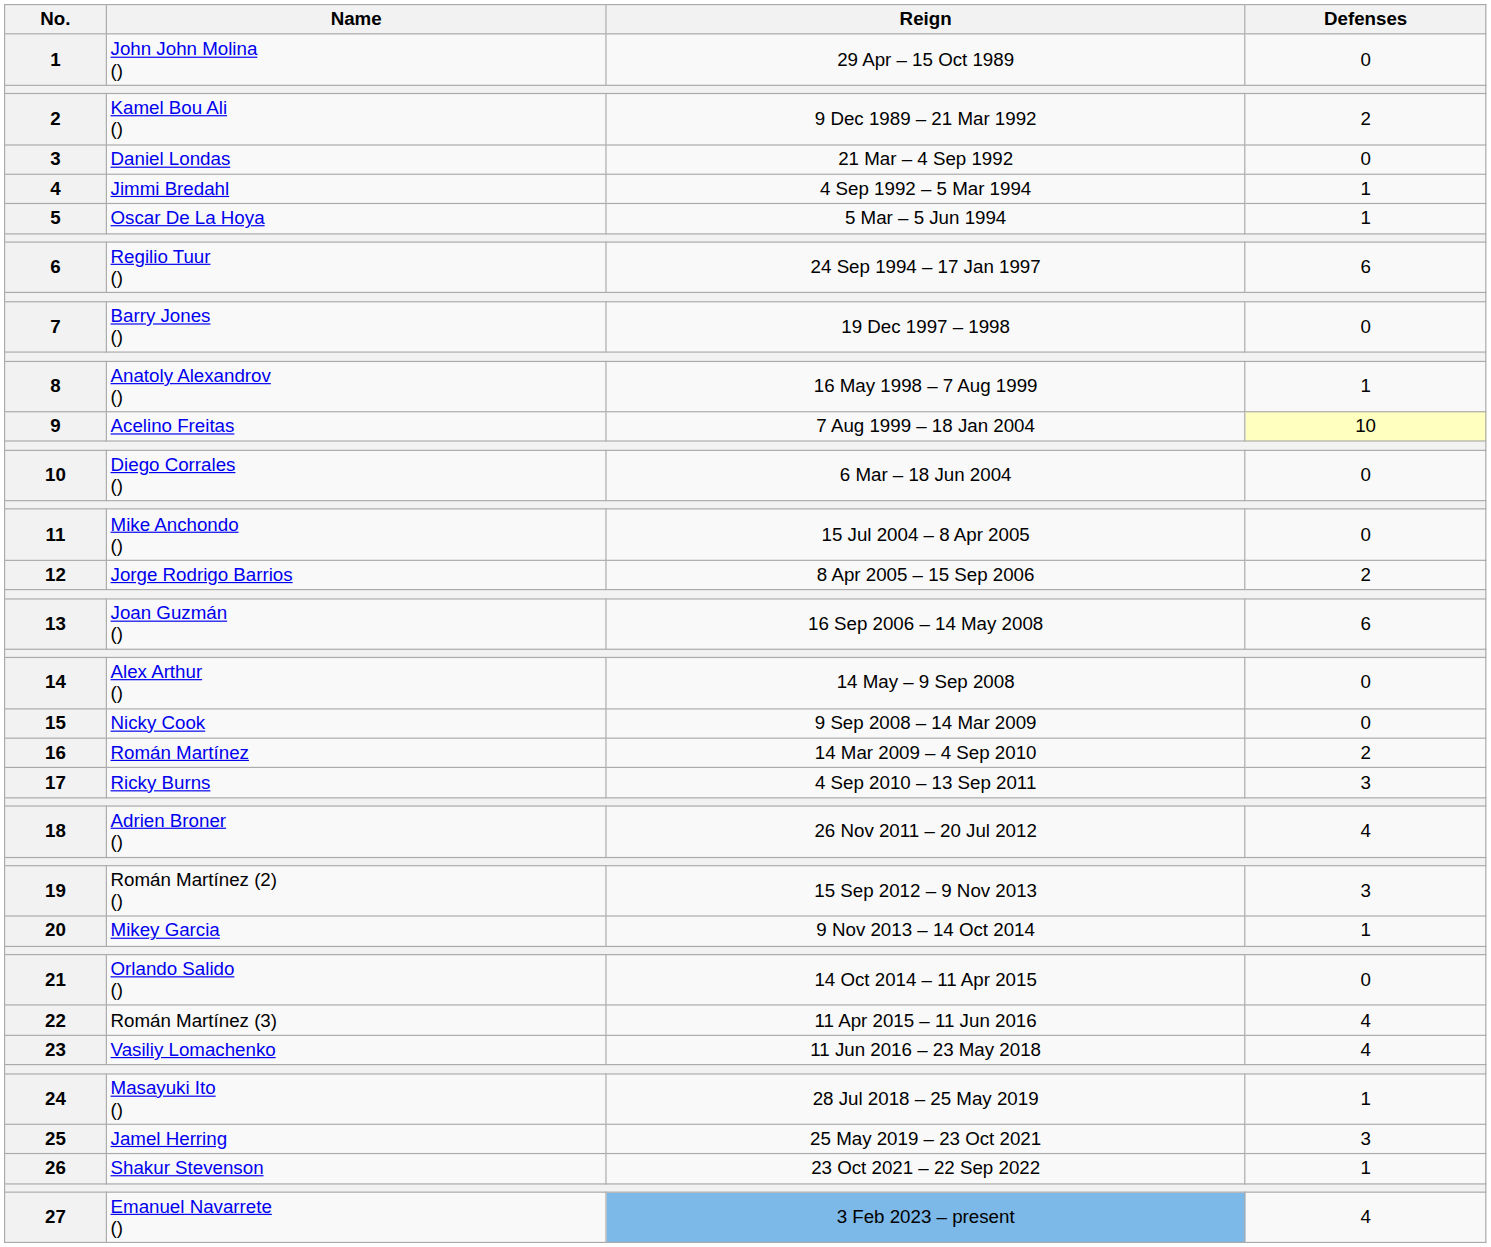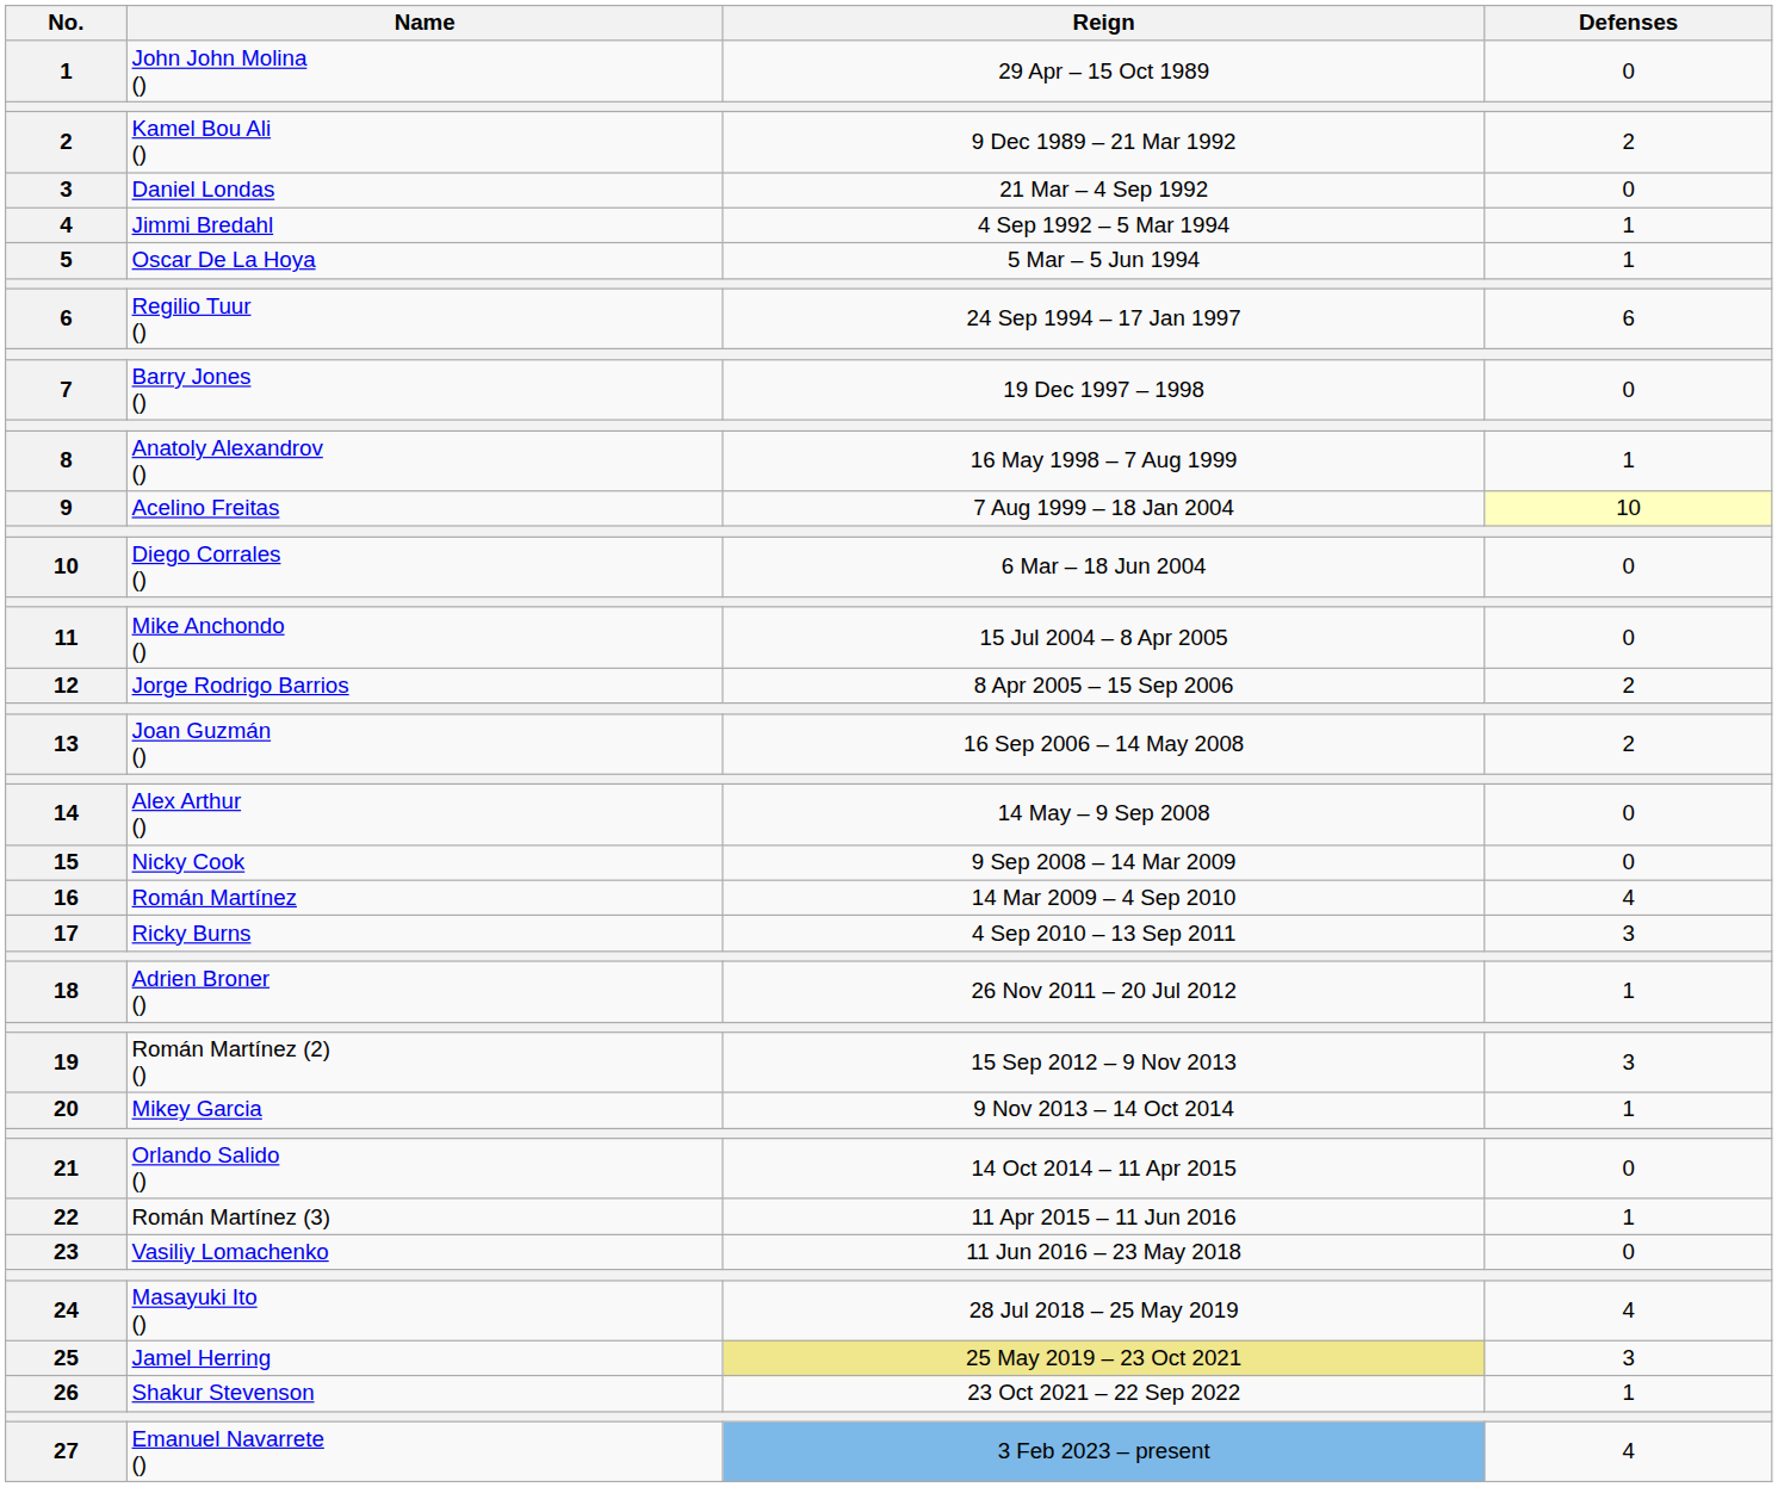 <table class="wikitable sortable" style="width:80%;">
 <tr>
 <th>No.</th>
 <th>Name</th>
 <th>Reign</th>
 <th>Defenses</th>
 </tr>
 <tr align=center>
 <th>1</th>
 <td align=left><a href='#'>John John Molina</a><br>()</td>
 <td>29 Apr – 15 Oct 1989</td>
 <td>0</td>
 </tr>
 <tr align=center>
 <th colspan="4"></th>
 </tr>
 <tr align=center>
 <th>2</th>
 <td align=left><a href='#'>Kamel Bou Ali</a><br>()</td>
 <td>9 Dec 1989 – 21 Mar 1992</td>
 <td>2</td>
 </tr>
 <tr align=center>
 <th>3</th>
 <td align=left><a href='#'>Daniel Londas</a></td>
 <td>21 Mar – 4 Sep 1992</td>
 <td>0</td>
 </tr>
 <tr align=center>
 <th>4</th>
 <td align=left><a href='#'>Jimmi Bredahl</a></td>
 <td>4 Sep 1992 – 5 Mar 1994</td>
 <td>1</td>
 </tr>
 <tr align=center>
 <th>5</th>
 <td align=left><a href='#'>Oscar De La Hoya</a></td>
 <td>5 Mar – 5 Jun 1994</td>
 <td>1</td>
 </tr>
 <tr align=center>
 <th colspan="4"></th>
 </tr>
 <tr align=center>
 <th>6</th>
 <td align=left><a href='#'>Regilio Tuur</a><br>()</td>
 <td>24 Sep 1994 – 17 Jan 1997</td>
 <td>6</td>
 </tr>
 <tr align=center>
 <th colspan="4"></th>
 </tr>
 <tr align=center>
 <th>7</th>
 <td align=left><a href='#'>Barry Jones</a><br>()</td>
 <td>19 Dec 1997 – 1998</td>
 <td>0</td>
 </tr>
 <tr align=center>
 <th colspan="4"></th>
 </tr>
 <tr align=center>
 <th>8</th>
 <td align=left><a href='#'>Anatoly Alexandrov</a><br>()</td>
 <td>16 May 1998 – 7 Aug 1999</td>
 <td>1</td>
 </tr>
 <tr align=center>
 <th>9</th>
 <td align=left><a href='#'>Acelino Freitas</a></td>
 <td>7 Aug 1999 – 18 Jan 2004</td>
 <td style="background:#ffffbf;">10</td>
 </tr>
 <tr align=center>
 <th colspan="4"></th>
 </tr>
 <tr align=center>
 <th>10</th>
 <td align=left><a href='#'>Diego Corrales</a><br>()</td>
 <td>6 Mar – 18 Jun 2004</td>
 <td>0</td>
 </tr>
 <tr align=center>
 <th colspan="4"></th>
 </tr>
 <tr align=center>
 <th>11</th>
 <td align=left><a href='#'>Mike Anchondo</a><br>()</td>
 <td>15 Jul 2004 – 8 Apr 2005</td>
 <td>0</td>
 </tr>
 <tr align=center>
 <th>12</th>
 <td align=left><a href='#'>Jorge Rodrigo Barrios</a></td>
 <td>8 Apr 2005 – 15 Sep 2006</td>
 <td>2</td>
 </tr>
 <tr align=center>
 <th colspan="4"></th>
 </tr>
 <tr align=center>
 <th>13</th>
 <td align=left><a href='#'>Joan Guzmán</a><br>()</td>
 <td>16 Sep 2006 – 14 May 2008</td>
-<td>6</td>
+<td>2</td>
 </tr>
 <tr align=center>
 <th colspan="4"></th>
 </tr>
 <tr align=center>
 <th>14</th>
 <td align=left><a href='#'>Alex Arthur</a><br>()</td>
 <td>14 May – 9 Sep 2008</td>
 <td>0</td>
 </tr>
 <tr align=center>
 <th>15</th>
 <td align=left><a href='#'>Nicky Cook</a></td>
 <td>9 Sep 2008 – 14 Mar 2009</td>
 <td>0</td>
 </tr>
 <tr align=center>
 <th>16</th>
 <td align=left><a href='#'>Román Martínez</a></td>
 <td>14 Mar 2009 – 4 Sep 2010</td>
-<td>2</td>
+<td>4</td>
 </tr>
 <tr align=center>
 <th>17</th>
 <td align=left><a href='#'>Ricky Burns</a></td>
 <td>4 Sep 2010 – 13 Sep 2011</td>
 <td>3</td>
 </tr>
 <tr align=center>
 <th colspan="4"></th>
 </tr>
 <tr align=center>
 <th>18</th>
 <td align=left><a href='#'>Adrien Broner</a><br>()</td>
 <td>26 Nov 2011 – 20 Jul 2012</td>
-<td>4</td>
+<td>1</td>
 </tr>
 <tr align=center>
 <th colspan="4"></th>
 </tr>
 <tr align=center>
 <th>19</th>
 <td align=left>Román Martínez (2) <br>()</td>
 <td>15 Sep 2012 – 9 Nov 2013</td>
 <td>3</td>
 </tr>
 <tr align=center>
 <th>20</th>
 <td align=left><a href='#'>Mikey Garcia</a></td>
 <td>9 Nov 2013 – 14 Oct 2014</td>
 <td>1</td>
 </tr>
 <tr align=center>
 <th colspan="4"></th>
 </tr>
 <tr align=center>
 <th>21</th>
 <td align=left><a href='#'>Orlando Salido</a><br>()</td>
 <td>14 Oct 2014 – 11 Apr 2015</td>
 <td>0</td>
 </tr>
 <tr align=center>
 <th>22</th>
 <td align=left>Román Martínez (3)</td>
 <td>11 Apr 2015 – 11 Jun 2016</td>
-<td>4</td>
+<td>1</td>
 </tr>
 <tr align=center>
 <th>23</th>
 <td align=left><a href='#'>Vasiliy Lomachenko</a></td>
 <td>11 Jun 2016 – 23 May 2018</td>
-<td>4</td>
+<td>0</td>
 </tr>
 <tr align=center>
 <th colspan="4"></th>
 </tr>
 <tr align=center>
 <th>24</th>
 <td align=left><a href='#'>Masayuki Ito</a><br>()</td>
 <td>28 Jul 2018 – 25 May 2019</td>
-<td>1</td>
+<td>4</td>
 </tr>
 <tr align=center>
 <th>25</th>
 <td align=left><a href='#'>Jamel Herring</a></td>
-<td>25 May 2019 – 23 Oct 2021</td>
+<td style="background: khaki;">25 May 2019 – 23 Oct 2021</td>
 <td>3</td>
 </tr>
 <tr align=center>
 <th>26</th>
 <td align=left><a href='#'>Shakur Stevenson</a></td>
 <td>23 Oct 2021 – 22 Sep 2022</td>
 <td>1</td>
 </tr>
 <tr align=center>
 <th colspan="4"></th>
 </tr>
 <tr align=center>
 <th>27</th>
 <td align=left><a href='#'>Emanuel Navarrete</a><br>()</td>
 <td style="background:#7CB9E8;">3 Feb 2023 – present</td>
 <td>4</td>
 </tr>
 </table>
